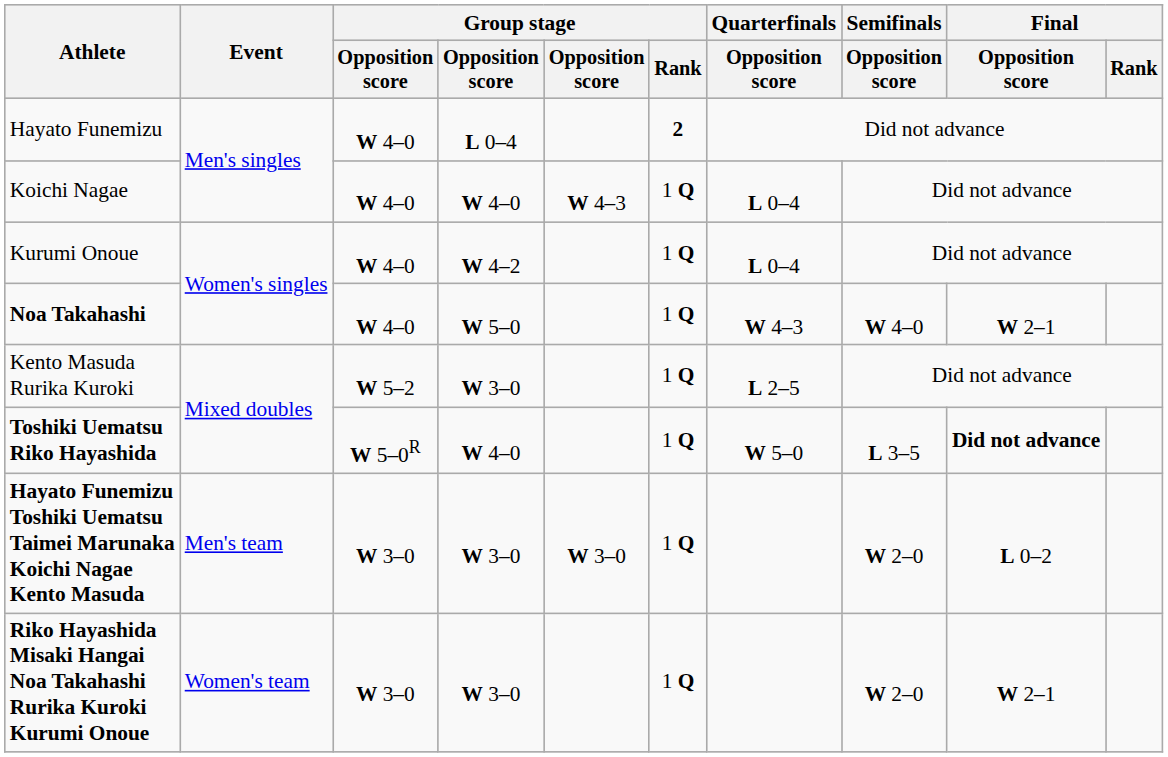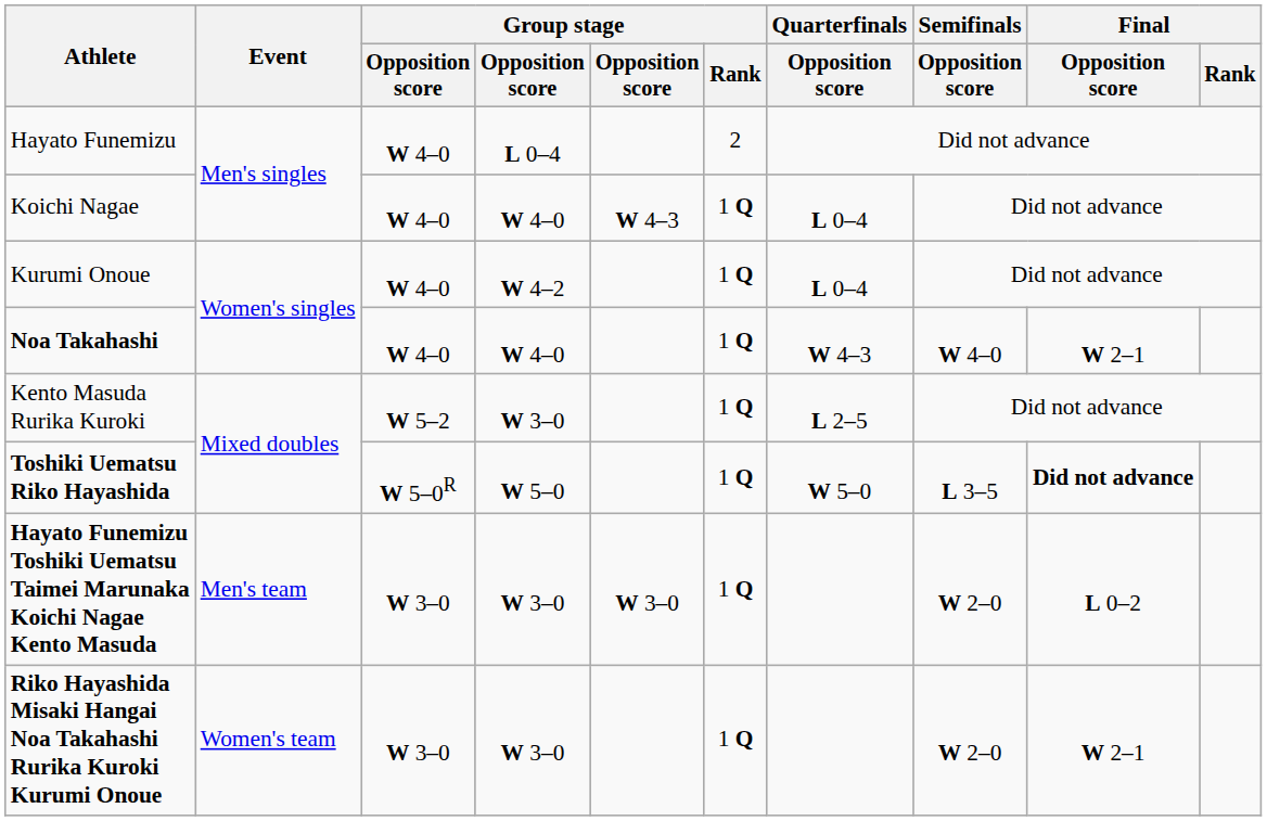 <table class=wikitable style=font-size:83%;text-align:center>
 <tr>
 <th rowspan=2>Athlete</th>
 <th rowspan=2>Event</th>
 <th colspan=4>Group stage</th>
 <th>Quarterfinals</th>
 <th>Semifinals</th>
 <th colspan=2>Final</th>
 </tr>
 <tr style="font-size:95%">
 <th>Opposition<br> score</th>
 <th>Opposition<br> score</th>
 <th>Opposition<br> score</th>
 <th>Rank</th>
 <th>Opposition<br> score</th>
 <th>Opposition<br> score</th>
 <th>Opposition<br> score</th>
 <th>Rank</th>
 </tr>
 <tr>
 <td style="text-align:left">Hayato Funemizu</td>
 <td style="text-align:left" rowspan=2><a href='#'>Men's singles</a></td>
 <td><br><strong>W</strong> 4–0</td>
 <td><br><strong>L</strong> 0–4</td>
 <td></td>
-<td><strong>2</strong></td>
+<td>2</td>
 <td colspan=4>Did not advance</td>
 </tr>
 <tr>
 <td style="text-align:left">Koichi Nagae</td>
 <td><br><strong>W</strong> 4–0</td>
 <td><br><strong>W</strong> 4–0</td>
 <td><br><strong>W</strong> 4–3</td>
 <td>1 <strong>Q</strong></td>
 <td><br><strong>L</strong> 0–4</td>
 <td colspan=3>Did not advance</td>
 </tr>
 <tr>
 <td style="text-align:left">Kurumi Onoue</td>
 <td style="text-align:left" rowspan=2><a href='#'>Women's singles</a></td>
 <td><br><strong>W</strong> 4–0</td>
 <td><br><strong>W</strong> 4–2</td>
 <td></td>
 <td>1 <strong>Q</strong></td>
 <td><br><strong>L</strong> 0–4</td>
 <td colspan=3>Did not advance</td>
 </tr>
 <tr>
 <td style="text-align:left"><strong>Noa Takahashi</strong></td>
 <td><br><strong>W</strong> 4–0</td>
-<td><br><strong>W</strong> 5–0</td>
+<td><br><strong>W</strong> 4–0</td>
 <td></td>
 <td>1 <strong>Q</strong></td>
 <td><br><strong>W</strong> 4–3</td>
 <td><br><strong>W</strong> 4–0</td>
 <td><br><strong>W</strong> 2–1</td>
 <td></td>
 </tr>
 <tr>
 <td style="text-align:left">Kento Masuda<br>Rurika Kuroki</td>
 <td style="text-align:left" rowspan=2><a href='#'>Mixed doubles</a></td>
 <td><br><strong>W</strong> 5–2</td>
 <td><br><strong>W</strong> 3–0</td>
 <td></td>
 <td>1 <strong>Q</strong></td>
 <td><br><strong>L</strong> 2–5</td>
 <td colspan=3>Did not advance</td>
 </tr>
 <tr>
 <td style="text-align:left"><strong>Toshiki Uematsu<br>Riko Hayashida</strong></td>
 <td><br><strong>W</strong> 5–0<sup>R</sup></td>
-<td><br><strong>W</strong> 4–0</td>
+<td><br><strong>W</strong> 5–0</td>
 <td></td>
 <td>1 <strong>Q</strong></td>
 <td><br><strong>W</strong> 5–0</td>
 <td><br><strong>L</strong> 3–5</td>
 <td><strong>Did not advance</strong></td>
 <td></td>
 </tr>
 <tr>
 <td style="text-align:left"><strong>Hayato Funemizu<br>Toshiki Uematsu<br>Taimei Marunaka<br>Koichi Nagae<br>Kento Masuda</strong></td>
 <td style="text-align:left"><a href='#'>Men's team</a></td>
 <td><br><strong>W</strong> 3–0</td>
 <td><br><strong>W</strong> 3–0</td>
 <td><br><strong>W</strong> 3–0</td>
 <td>1 <strong>Q</strong></td>
 <td></td>
 <td><br><strong>W</strong> 2–0</td>
 <td><br><strong>L</strong> 0–2</td>
 <td></td>
 </tr>
 <tr>
 <td style="text-align:left"><strong>Riko Hayashida<br>Misaki Hangai<br>Noa Takahashi<br>Rurika Kuroki<br>Kurumi Onoue</strong></td>
 <td style="text-align:left"><a href='#'>Women's team</a></td>
 <td><br><strong>W</strong> 3–0</td>
 <td><br><strong>W</strong> 3–0</td>
 <td></td>
 <td>1 <strong>Q</strong></td>
 <td></td>
 <td><br><strong>W</strong> 2–0</td>
 <td><br><strong>W</strong> 2–1</td>
 <td></td>
 </tr>
 </table>
